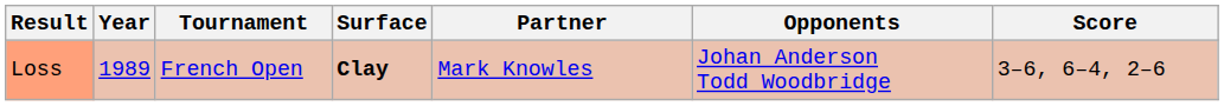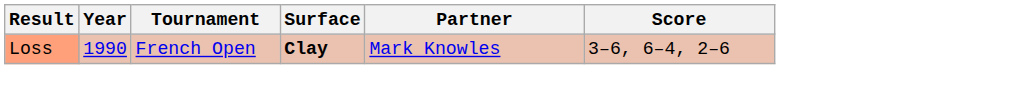 <table class="sortable wikitable">
 <tr>
 <th style="width:40px;">Result</th>
 <th style="width:30px;">Year</th>
 <th style="width:100px;">Tournament</th>
 <th style="width:50px;">Surface</th>
 <th style="width:150px;">Partner</th>
-<th style="width:175px;">Opponents</th>
 <th style="width:130px;" class="unsortable">Score</th>
 </tr>
 <tr style="background:#ebc2af;">
 <td style="background:#ffa07a;">Loss</td>
-<td><a href='#'>1989</a></td>
+<td><a href='#'>1990</a></td>
 <td><a href='#'>French Open</a></td>
 <td><strong>Clay</strong></td>
 <td> <a href='#'>Mark Knowles</a></td>
-<td> <a href='#'>Johan Anderson</a> <br>  <a href='#'>Todd Woodbridge</a></td>
 <td>3–6, 6–4, 2–6</td>
 </tr>
 </table>
